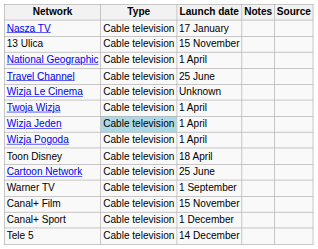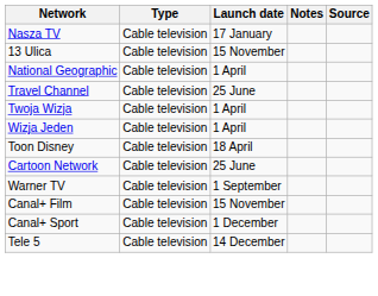 <table class="wikitable sortable">
 <tr>
 <th>Network</th>
 <th>Type</th>
 <th>Launch date</th>
 <th>Notes</th>
 <th>Source</th>
 </tr>
 <tr>
 <td><a href='#'>Nasza TV</a></td>
 <td>Cable television</td>
 <td>17 January</td>
 <td></td>
 <td></td>
 </tr>
 <tr>
 <td>13 Ulica</td>
 <td>Cable television</td>
 <td>15 November</td>
 <td></td>
 <td></td>
 </tr>
 <tr>
 <td><a href='#'>National Geographic</a></td>
 <td>Cable television</td>
 <td>1 April</td>
 <td></td>
 <td></td>
 </tr>
 <tr>
 <td><a href='#'>Travel Channel</a></td>
 <td>Cable television</td>
 <td>25 June</td>
 <td></td>
 <td></td>
 </tr>
 <tr>
-<td><a href='#'>Wizja Le Cinema</a></td>
-<td>Cable television</td>
-<td>Unknown</td>
-<td></td>
-<td></td>
-</tr>
-<tr>
 <td><a href='#'>Twoja Wizja</a></td>
 <td>Cable television</td>
 <td>1 April</td>
 <td></td>
 <td></td>
 </tr>
 <tr>
 <td><a href='#'>Wizja Jeden</a></td>
-<td style="background: lightblue;">Cable television</td>
-<td>1 April</td>
-<td></td>
-<td></td>
-</tr>
-<tr>
-<td><a href='#'>Wizja Pogoda</a></td>
 <td>Cable television</td>
 <td>1 April</td>
 <td></td>
 <td></td>
 </tr>
 <tr>
 <td>Toon Disney</td>
 <td>Cable television</td>
 <td>18 April</td>
 <td></td>
 <td></td>
 </tr>
 <tr>
 <td><a href='#'>Cartoon Network</a></td>
 <td>Cable television</td>
 <td>25 June</td>
 <td></td>
 <td></td>
 </tr>
 <tr>
 <td>Warner TV</td>
 <td>Cable television</td>
 <td>1 September</td>
 <td></td>
 <td></td>
 </tr>
 <tr>
 <td>Canal+ Film</td>
 <td>Cable television</td>
 <td>15 November</td>
 <td></td>
 <td></td>
 </tr>
 <tr>
 <td>Canal+ Sport</td>
 <td>Cable television</td>
 <td>1 December</td>
 <td></td>
 <td></td>
 </tr>
 <tr>
 <td>Tele 5</td>
 <td>Cable television</td>
 <td>14 December</td>
 <td></td>
 <td></td>
 </tr>
 </table>
